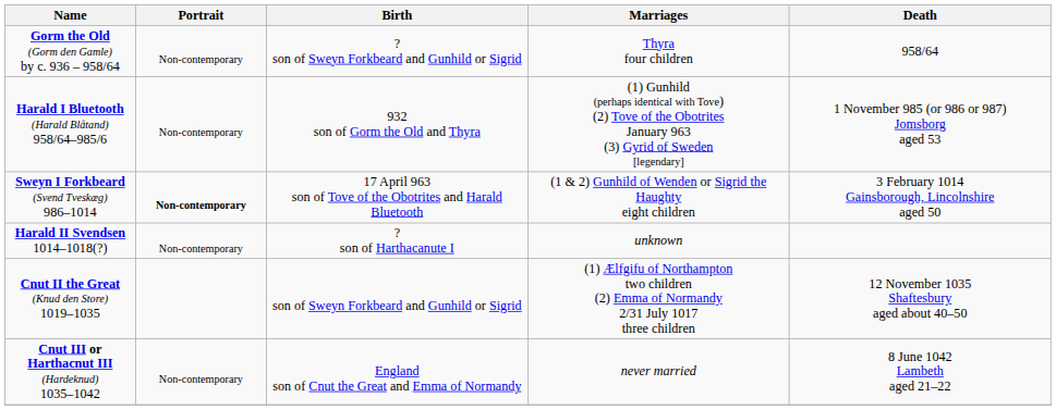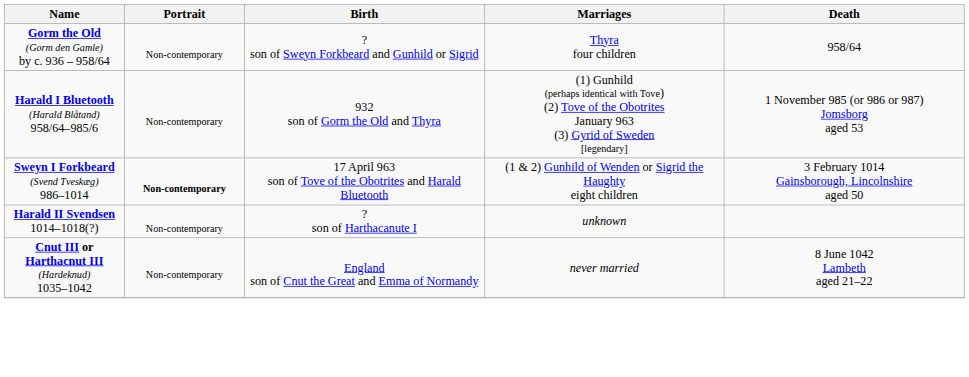 <table style="text-align:center; width:100%" class="wikitable sticky-header">
 <tr>
 <th width=10%>Name</th>
 <th width=10%>Portrait</th>
 <th width=20%>Birth</th>
 <th width=20%>Marriages</th>
 <th width=20%>Death</th>
 </tr>
 <tr>
 <td><strong><a href='#'>Gorm the Old</a></strong><br><small><em>(Gorm den Gamle)</em></small><br>by c. 936 – 958/64</td>
 <td><br><small>Non-contemporary</small></td>
 <td>?<br>son of <a href='#'>Sweyn Forkbeard</a> and <a href='#'>Gunhild</a> or <a href='#'>Sigrid</a></td>
 <td><a href='#'>Thyra</a><br>four children</td>
 <td>958/64</td>
 </tr>
 <tr>
 <td><strong><a href='#'>Harald I Bluetooth</a></strong><br><small><em>(Harald Blåtand)</em></small><br>958/64–985/6</td>
 <td><br><small>Non-contemporary</small></td>
 <td>932<br>son of <a href='#'>Gorm the Old</a> and <a href='#'>Thyra</a></td>
 <td>(1) Gunhild<br><small>(perhaps identical with Tove</small>)<br>(2) <a href='#'>Tove of the Obotrites</a><br>January 963<br>(3) <a href='#'>Gyrid of Sweden</a><br><small>[legendary]</small></td>
 <td>1 November 985 (or 986 or 987)<br><a href='#'>Jomsborg</a><br>aged 53</td>
 </tr>
 <tr>
 <td><strong><a href='#'>Sweyn I Forkbeard</a></strong><br><small><em>(Svend Tveskæg)</em></small><br>986–1014</td>
 <td><strong><br><small>Non-contemporary</small></strong></td>
 <td>17 April 963<br>son of <a href='#'>Tove of the Obotrites</a> and <a href='#'>Harald Bluetooth</a></td>
 <td>(1 & 2) <a href='#'>Gunhild of Wenden</a> or <a href='#'>Sigrid the Haughty</a><br>eight children</td>
 <td>3 February 1014<br><a href='#'>Gainsborough, Lincolnshire</a><br>aged 50</td>
 </tr>
 <tr>
 <td><strong><a href='#'>Harald II Svendsen</a></strong><br>1014–1018(?)</td>
 <td><br><small>Non-contemporary</small></td>
 <td>?<br>son of <a href='#'>Harthacanute I</a></td>
 <td><em>unknown</em></td>
 <td></td>
 </tr>
 <tr>
-<td><strong><a href='#'>Cnut II the Great</a></strong><br><small><em>(Knud den Store)</em></small><br>1019–1035</td>
-<td></td>
-<td><br>son of <a href='#'>Sweyn Forkbeard</a> and <a href='#'>Gunhild</a> or <a href='#'>Sigrid</a></td>
-<td>(1) <a href='#'>Ælfgifu of Northampton</a><br>two children<br>(2) <a href='#'>Emma of Normandy</a><br>2/31 July 1017<br>three children</td>
-<td>12 November 1035<br><a href='#'>Shaftesbury</a><br>aged about 40–50</td>
-</tr>
-<tr>
 <td><strong><a href='#'>Cnut III</a> or <a href='#'>Harthacnut III</a></strong><br><small><em>(Hardeknud)</em></small><br>1035–1042</td>
 <td><br><small>Non-contemporary</small></td>
 <td><br><a href='#'>England</a><br>son of <a href='#'>Cnut the Great</a> and <a href='#'>Emma of Normandy</a></td>
 <td><em>never married</em></td>
 <td>8 June 1042<br><a href='#'>Lambeth</a><br>aged 21–22</td>
 </tr>
 <tr>
 </tr>
 </table>
